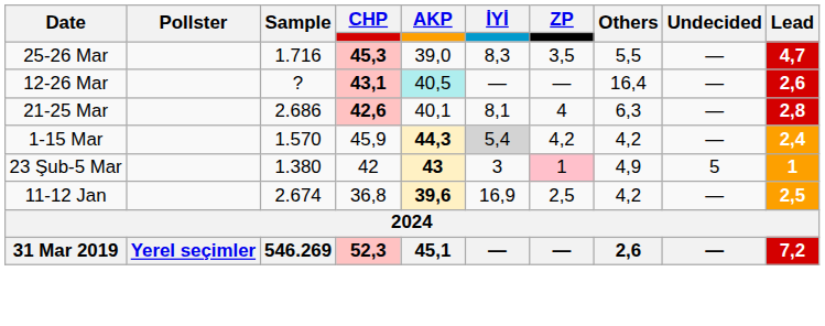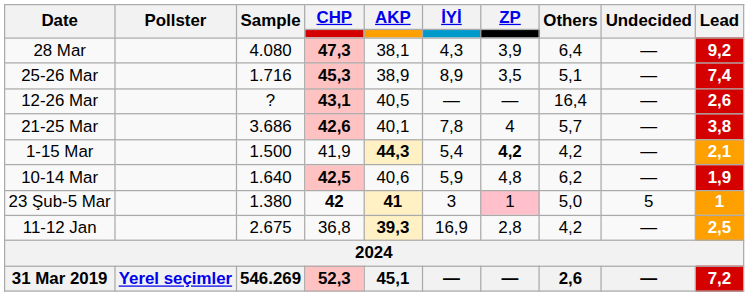 <table class="wikitable mw-collapsible" style="text-align:center; font-size:85%; line-height:14px;">
 <tr>
 <th rowspan="2">Date</th>
 <th rowspan="2">Pollster</th>
 <th rowspan="2">Sample</th>
 <th style="width:3em;"><a href='#'>CHP</a></th>
 <th style="width:3em;"><a href='#'>AKP</a></th>
 <th style="width:3em;"><a href='#'>İYİ</a></th>
 <th style="width:3em;"><a href='#'>ZP</a></th>
 <th rowspan="2">Others</th>
 <th rowspan="2">Undecided</th>
 <th rowspan="2">Lead</th>
 </tr>
 <tr>
 <th style="background:#d40000;"></th>
 <th style="background:#fda000;"></th>
 <th style="background:#0099cc;"></th>
 <th style="background:#000000;"></th>
 </tr>
 <tr>
+<td>28 Mar</td>
+<td></td>
+<td>4.080</td>
+<td style="background:#FFC2C2"><strong>47,3</strong></td>
+<td>38,1</td>
+<td>4,3</td>
+<td>3,9</td>
+<td>6,4</td>
+<td>—</td>
+<th style="background:#d40000; color:white;">9,2</th>
+</tr>
+<tr>
 <td>25-26 Mar</td>
 <td></td>
 <td>1.716</td>
 <td style="background:#FFC2C2"><strong>45,3</strong></td>
-<td>39,0</td>
-<td>8,3</td>
+<td>38,9</td>
+<td>8,9</td>
 <td>3,5</td>
-<td>5,5</td>
+<td>5,1</td>
 <td>—</td>
-<th style="background:#d40000; color:white;">4,7</th>
+<th style="background:#d40000; color:white;">7,4</th>
 </tr>
 <tr>
 <td>12-26 Mar</td>
 <td></td>
 <td>?</td>
 <td style="background:#FFC2C2"><strong>43,1</strong></td>
-<td style="background: paleturquoise;">40,5</td>
+<td>40,5</td>
 <td>—</td>
 <td>—</td>
 <td>16,4</td>
 <td>—</td>
 <th style="background:#d40000; color:white;">2,6</th>
 </tr>
 <tr>
 <td>21-25 Mar</td>
 <td></td>
-<td>2.686</td>
+<td>3.686</td>
 <td style="background:#FFC2C2"><strong>42,6</strong></td>
 <td>40,1</td>
-<td>8,1</td>
+<td>7,8</td>
 <td>4</td>
-<td>6,3</td>
+<td>5,7</td>
 <td>—</td>
-<th style="background:#d40000; color:white;">2,8</th>
+<th style="background:#d40000; color:white;">3,8</th>
 </tr>
 <tr>
 <td>1-15 Mar</td>
 <td></td>
-<td>1.570</td>
-<td>45,9</td>
+<td>1.500</td>
+<td>41,9</td>
 <td style="background:#FFF1C4"><strong>44,3</strong></td>
-<td style="background: lightgrey;">5,4</td>
-<td>4,2</td>
+<td>5,4</td>
+<td><strong>4,2</strong></td>
 <td>4,2</td>
 <td>—</td>
-<th style="background:#fda000; color:white;">2,4</th>
+<th style="background:#fda000; color:white;">2,1</th>
+</tr>
+<tr>
+<td>10-14 Mar</td>
+<td></td>
+<td>1.640</td>
+<td style="background:#FFC2C2"><strong>42,5</strong></td>
+<td>40,6</td>
+<td>5,9</td>
+<td>4,8</td>
+<td>6,2</td>
+<td>—</td>
+<th style="background:#d40000; color:white;">1,9</th>
 </tr>
 <tr>
 <td>23 Şub-5 Mar</td>
 <td></td>
 <td>1.380</td>
-<td>42</td>
-<td style="background:#FFF1C4"><strong>43</strong></td>
+<td><strong>42</strong></td>
+<td style="background:#FFF1C4"><strong>41</strong></td>
 <td>3</td>
 <td style="background: pink;">1</td>
-<td>4,9</td>
+<td>5,0</td>
 <td>5</td>
 <th style="background:#fda000; color:white;">1</th>
 </tr>
 <tr>
 <td>11-12 Jan</td>
 <td></td>
-<td>2.674</td>
+<td>2.675</td>
 <td>36,8</td>
-<td style="background:#FFF1C4"><strong>39,6</strong></td>
+<td style="background:#FFF1C4"><strong>39,3</strong></td>
 <td>16,9</td>
-<td>2,5</td>
+<td>2,8</td>
 <td>4,2</td>
 <td>—</td>
 <th style="background:#fda000; color:white;">2,5</th>
 </tr>
 <tr>
 <th colspan="10">2024</th>
 </tr>
 <tr>
 <th>31 Mar 2019</th>
 <th><a href='#'>Yerel seçimler</a></th>
 <th>546.269</th>
 <th style="background:#FFC2C2">52,3</th>
 <th>45,1</th>
 <th>—</th>
 <th>—</th>
 <th>2,6</th>
 <th>—</th>
 <th style="background:#d40000; color:white;">7,2</th>
 </tr>
 </table>
